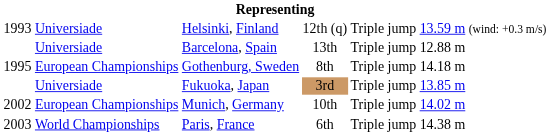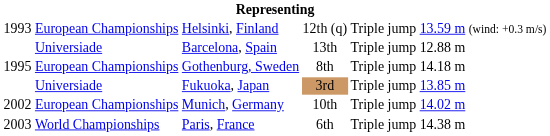 <table>
 <tr>
 <th colspan="6">Representing </th>
 </tr>
 <tr>
 <td>1993</td>
-<td><a href='#'>Universiade</a></td>
+<td><a href='#'>European Championships</a></td>
 <td><a href='#'>Helsinki</a>, <a href='#'>Finland</a></td>
 <td>12th (q)</td>
 <td>Triple jump</td>
 <td><a href='#'>13.59 m</a> <small>(wind: +0.3 m/s)</small></td>
 </tr>
 <tr>
 <td rowspan=3>1995</td>
 <td><a href='#'>Universiade</a></td>
 <td><a href='#'>Barcelona</a>, <a href='#'>Spain</a></td>
 <td align="center">13th</td>
 <td>Triple jump</td>
 <td>12.88 m</td>
 </tr>
 <tr>
 <td><a href='#'>European Championships</a></td>
 <td><a href='#'>Gothenburg, Sweden</a></td>
 <td align="center">8th</td>
 <td>Triple jump</td>
 <td>14.18 m</td>
 </tr>
 <tr>
 <td><a href='#'>Universiade</a></td>
 <td><a href='#'>Fukuoka</a>, <a href='#'>Japan</a></td>
 <td bgcolor=cc9966 align="center">3rd</td>
 <td>Triple jump</td>
 <td><a href='#'>13.85 m</a></td>
 </tr>
 <tr>
 <td>2002</td>
 <td><a href='#'>European Championships</a></td>
 <td><a href='#'>Munich</a>, <a href='#'>Germany</a></td>
 <td align="center">10th</td>
 <td>Triple jump</td>
 <td><a href='#'>14.02 m</a></td>
 </tr>
 <tr>
 <td>2003</td>
 <td><a href='#'>World Championships</a></td>
 <td><a href='#'>Paris</a>, <a href='#'>France</a></td>
 <td align="center">6th</td>
 <td>Triple jump</td>
 <td>14.38 m </td>
 </tr>
 </table>
